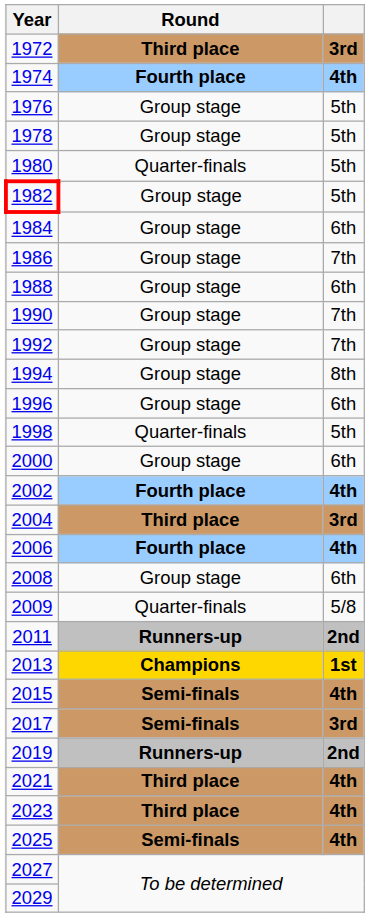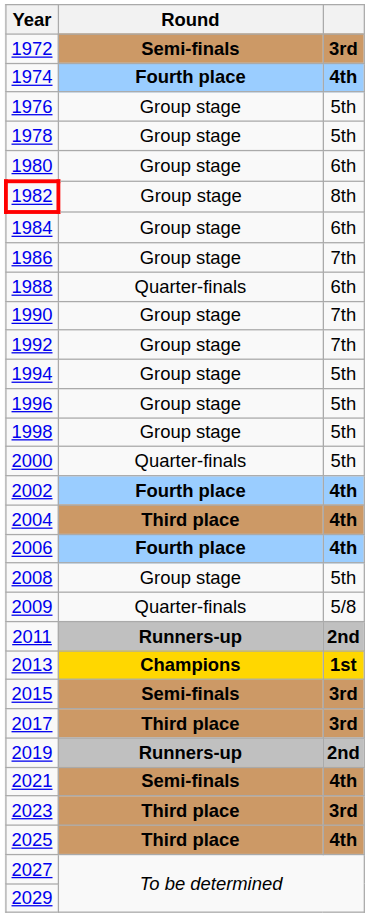 <table class="wikitable" style="text-align: center; font-size:90%">
 <tr>
 <th>Year</th>
 <th style="width:200px">Round</th>
 <th></th>
 </tr>
 <tr>
 <td><a href='#'>1972</a></td>
-<td bgcolor="cc9966"><strong>Third place</strong></td>
+<td bgcolor="cc9966"><strong>Semi-finals</strong></td>
 <td bgcolor="cc9966"><strong>3rd</strong></td>
 </tr>
 <tr>
 <td><a href='#'>1974</a></td>
 <td bgcolor="9acdff"><strong>Fourth place</strong></td>
 <td bgcolor="9acdff"><strong>4th</strong></td>
 </tr>
 <tr>
 <td><a href='#'>1976</a></td>
 <td>Group stage</td>
 <td>5th</td>
 </tr>
 <tr>
 <td><a href='#'>1978</a></td>
 <td>Group stage</td>
 <td>5th</td>
 </tr>
 <tr>
 <td><a href='#'>1980</a></td>
-<td>Quarter-finals</td>
-<td>5th</td>
+<td>Group stage</td>
+<td>6th</td>
 </tr>
 <tr>
 <td style="border: 3px solid red"><a href='#'>1982</a></td>
 <td>Group stage</td>
-<td>5th</td>
+<td>8th</td>
 </tr>
 <tr>
 <td><a href='#'>1984</a></td>
 <td>Group stage</td>
 <td>6th</td>
 </tr>
 <tr>
 <td><a href='#'>1986</a></td>
 <td>Group stage</td>
 <td>7th</td>
 </tr>
 <tr>
 <td><a href='#'>1988</a></td>
-<td>Group stage</td>
+<td>Quarter-finals</td>
 <td>6th</td>
 </tr>
 <tr>
 <td><a href='#'>1990</a></td>
 <td>Group stage</td>
 <td>7th</td>
 </tr>
 <tr>
 <td><a href='#'>1992</a></td>
 <td>Group stage</td>
 <td>7th</td>
 </tr>
 <tr>
 <td><a href='#'>1994</a></td>
 <td>Group stage</td>
-<td>8th</td>
+<td>5th</td>
 </tr>
 <tr>
 <td><a href='#'>1996</a></td>
 <td>Group stage</td>
-<td>6th</td>
+<td>5th</td>
 </tr>
 <tr>
 <td><a href='#'>1998</a></td>
-<td>Quarter-finals</td>
+<td>Group stage</td>
 <td>5th</td>
 </tr>
 <tr>
 <td><a href='#'>2000</a></td>
-<td>Group stage</td>
-<td>6th</td>
+<td>Quarter-finals</td>
+<td>5th</td>
 </tr>
 <tr>
 <td><a href='#'>2002</a></td>
 <td bgcolor="9acdff"><strong>Fourth place</strong></td>
 <td bgcolor="9acdff"><strong>4th</strong></td>
 </tr>
 <tr>
 <td><a href='#'>2004</a></td>
 <td bgcolor="cc9966"><strong>Third place</strong></td>
-<td bgcolor="cc9966"><strong>3rd</strong></td>
+<td bgcolor="cc9966"><strong>4th</strong></td>
 </tr>
 <tr>
 <td><a href='#'>2006</a></td>
 <td bgcolor="9acdff"><strong>Fourth place</strong></td>
 <td bgcolor="9acdff"><strong>4th</strong></td>
 </tr>
 <tr>
 <td><a href='#'>2008</a></td>
 <td>Group stage</td>
-<td>6th</td>
+<td>5th</td>
 </tr>
 <tr>
 <td><a href='#'>2009</a></td>
 <td>Quarter-finals</td>
 <td>5/8</td>
 </tr>
 <tr>
 <td><a href='#'>2011</a></td>
 <td bgcolor=Silver><strong>Runners-up</strong></td>
 <td bgcolor=Silver><strong>2nd</strong></td>
 </tr>
 <tr>
 <td><a href='#'>2013</a></td>
 <td bgcolor=Gold><strong>Champions</strong></td>
 <td bgcolor=Gold><strong>1st</strong></td>
 </tr>
 <tr>
 <td><a href='#'>2015</a></td>
 <td bgcolor="cc9966"><strong>Semi-finals</strong></td>
-<td bgcolor="cc9966"><strong>4th</strong></td>
+<td bgcolor="cc9966"><strong>3rd</strong></td>
 </tr>
 <tr>
 <td><a href='#'>2017</a></td>
-<td bgcolor="cc9966"><strong>Semi-finals</strong></td>
+<td bgcolor="cc9966"><strong>Third place</strong></td>
 <td bgcolor="cc9966"><strong>3rd</strong></td>
 </tr>
 <tr>
 <td><a href='#'>2019</a></td>
 <td bgcolor=Silver><strong>Runners-up</strong></td>
 <td bgcolor=Silver><strong>2nd</strong></td>
 </tr>
 <tr>
 <td><a href='#'>2021</a></td>
-<td bgcolor="cc9966"><strong>Third place</strong></td>
+<td bgcolor="cc9966"><strong>Semi-finals</strong></td>
 <td bgcolor="cc9966"><strong>4th</strong></td>
 </tr>
 <tr>
 <td><a href='#'>2023</a></td>
 <td bgcolor="cc9966"><strong>Third place</strong></td>
-<td bgcolor="cc9966"><strong>4th</strong></td>
+<td bgcolor="cc9966"><strong>3rd</strong></td>
 </tr>
 <tr>
 <td><a href='#'>2025</a></td>
-<td bgcolor="cc9966"><strong>Semi-finals</strong></td>
+<td bgcolor="cc9966"><strong>Third place</strong></td>
 <td bgcolor="cc9966"><strong>4th</strong></td>
 </tr>
 <tr>
 <td><a href='#'>2027</a></td>
 <td colspan="2" rowspan="2"><em>To be determined</em></td>
 </tr>
 <tr>
 <td><a href='#'>2029</a></td>
 </tr>
 </table>
